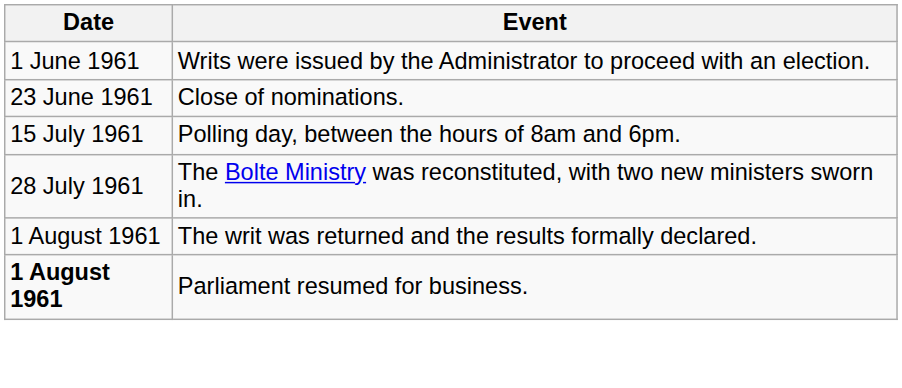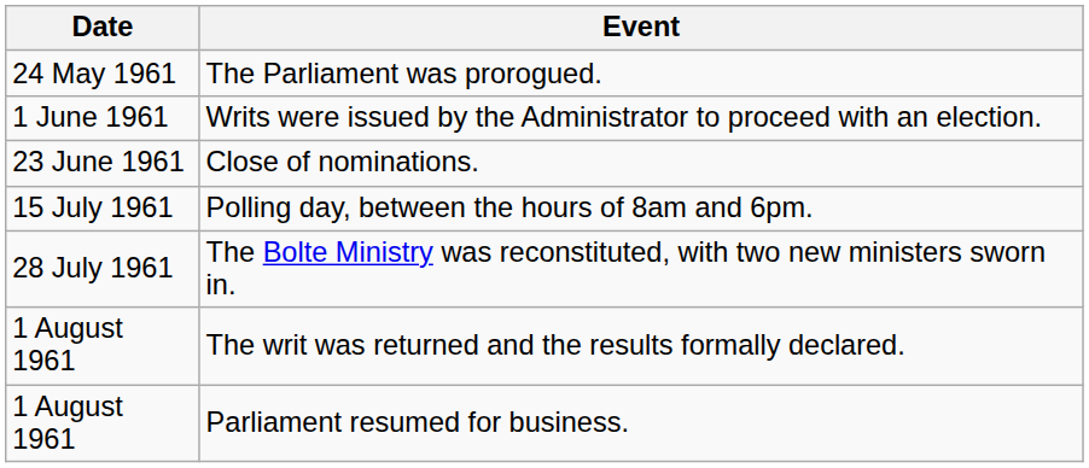 <table class="wikitable">
 <tr>
 <th>Date</th>
 <th>Event</th>
+</tr>
+<tr>
+<td>24 May 1961</td>
+<td>The Parliament was prorogued.</td>
 </tr>
 <tr>
 <td>1 June 1961</td>
 <td>Writs were issued by the Administrator to proceed with an election.</td>
 </tr>
 <tr>
 <td>23 June 1961</td>
 <td>Close of nominations.</td>
 </tr>
 <tr>
 <td>15 July 1961</td>
 <td>Polling day, between the hours of 8am and 6pm.</td>
 </tr>
 <tr>
 <td>28 July 1961</td>
 <td>The <a href='#'>Bolte Ministry</a> was reconstituted, with two new ministers sworn in.</td>
 </tr>
 <tr>
 <td>1 August 1961</td>
 <td>The writ was returned and the results formally declared.</td>
 </tr>
 <tr>
-<td><strong>1 August 1961</strong></td>
+<td>1 August 1961</td>
 <td>Parliament resumed for business.</td>
 </tr>
 </table>
